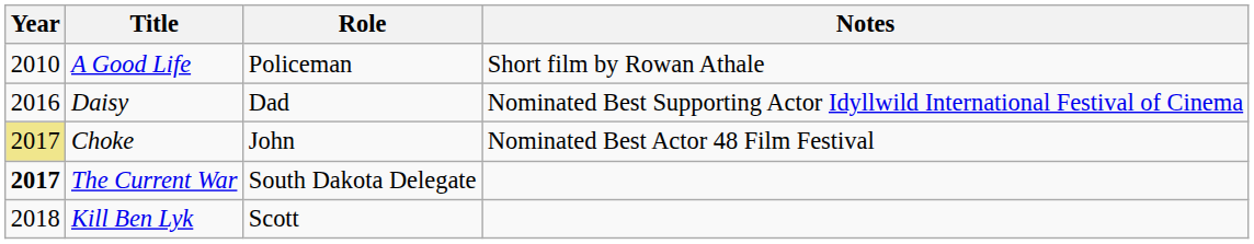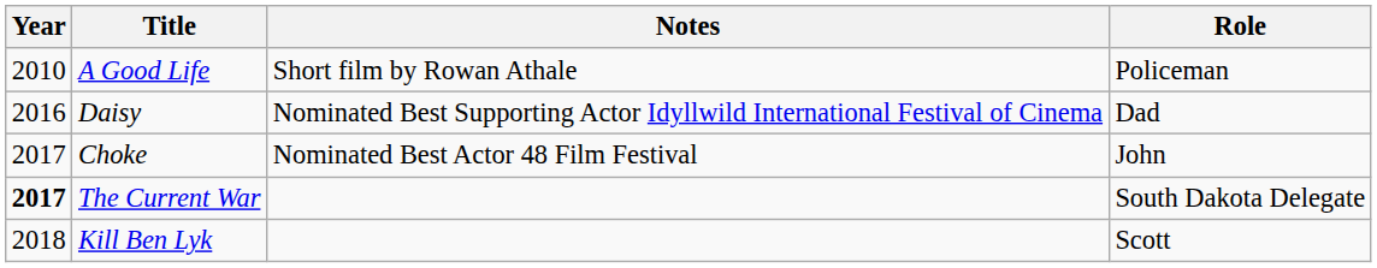 <table class="wikitable sortable">
 <tr>
 <th>Year</th>
 <th>Title</th>
+<th class="unsortable">Notes</th>
 <th>Role</th>
-<th class="unsortable">Notes</th>
 </tr>
 <tr>
 <td>2010</td>
 <td><em><a href='#'>A Good Life</a></em></td>
+<td>Short film by Rowan Athale</td>
 <td>Policeman</td>
-<td>Short film by Rowan Athale</td>
 </tr>
 <tr>
 <td>2016</td>
 <td><em>Daisy</em></td>
+<td>Nominated Best Supporting Actor <a href='#'>Idyllwild International Festival of Cinema</a></td>
 <td>Dad</td>
-<td>Nominated Best Supporting Actor <a href='#'>Idyllwild International Festival of Cinema</a></td>
 </tr>
 <tr>
-<td style="background: khaki;">2017</td>
+<td>2017</td>
 <td><em>Choke</em></td>
+<td>Nominated Best Actor 48 Film Festival</td>
 <td>John</td>
-<td>Nominated Best Actor 48 Film Festival</td>
 </tr>
 <tr>
 <td><strong>2017</strong></td>
 <td><em><a href='#'>The Current War</a></em></td>
+<td></td>
 <td>South Dakota Delegate</td>
-<td></td>
 </tr>
 <tr>
 <td>2018</td>
 <td><em><a href='#'>Kill Ben Lyk</a></em></td>
+<td></td>
 <td>Scott</td>
-<td></td>
 </tr>
 </table>
